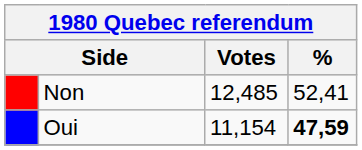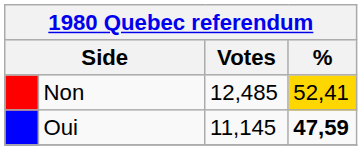 <table class="wikitable" style="font-size: 95%; clear:both">
 <tr style="background-color:#E9E9E9">
 <th colspan=4><a href='#'>1980 Quebec referendum</a></th>
 </tr>
 <tr style="background-color:#E9E9E9">
 <th colspan=2 style="width: 130px">Side</th>
 <th style="width: 50px">Votes</th>
 <th style="width: 40px">%</th>
 </tr>
 <tr>
 <td bgcolor="red"></td>
 <td>Non</td>
 <td>12,485</td>
-<td>52,41</td>
+<td style="background: gold;">52,41</td>
 </tr>
 <tr>
 <td bgcolor="blue"></td>
 <td>Oui</td>
-<td>11,154</td>
+<td>11,145</td>
 <td><strong>47,59</strong></td>
 </tr>
 <tr>
 </tr>
 </table>
